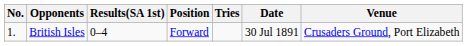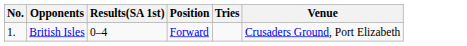 <table class="wikitable unsortable">
 <tr>
 <th>No.</th>
 <th>Opponents</th>
 <th>Results(SA 1st)</th>
 <th>Position</th>
 <th>Tries</th>
-<th>Date</th>
 <th>Venue</th>
 </tr>
 <tr>
 <td>1.</td>
 <td> <a href='#'>British Isles</a></td>
 <td>0–4</td>
 <td><a href='#'>Forward</a></td>
 <td></td>
-<td>30 Jul 1891</td>
 <td><a href='#'>Crusaders Ground</a>, Port Elizabeth</td>
 </tr>
 </table>
